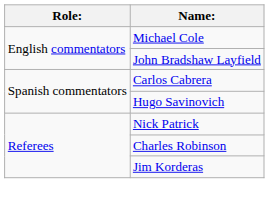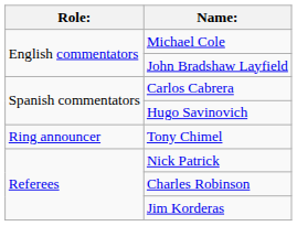 <table class=wikitable style="font-size:90%; margin: 0.5em 0 0.5em 1em; float: right; clear: right;">
 <tr>
 <th>Role:</th>
 <th>Name:</th>
 </tr>
 <tr>
 <td rowspan=2>English <a href='#'>commentators</a></td>
 <td><a href='#'>Michael Cole</a></td>
 </tr>
 <tr>
 <td><a href='#'>John Bradshaw Layfield</a></td>
 </tr>
 <tr>
 <td rowspan=2>Spanish commentators</td>
 <td><a href='#'>Carlos Cabrera</a></td>
 </tr>
 <tr>
 <td><a href='#'>Hugo Savinovich</a></td>
 </tr>
 <tr>
+<td><a href='#'>Ring announcer</a></td>
+<td><a href='#'>Tony Chimel</a></td>
+</tr>
+<tr>
 <td rowspan=4><a href='#'>Referees</a></td>
 <td><a href='#'>Nick Patrick</a></td>
 </tr>
 <tr>
 <td><a href='#'>Charles Robinson</a></td>
 </tr>
 <tr>
 <td><a href='#'>Jim Korderas</a></td>
 </tr>
 </table>
